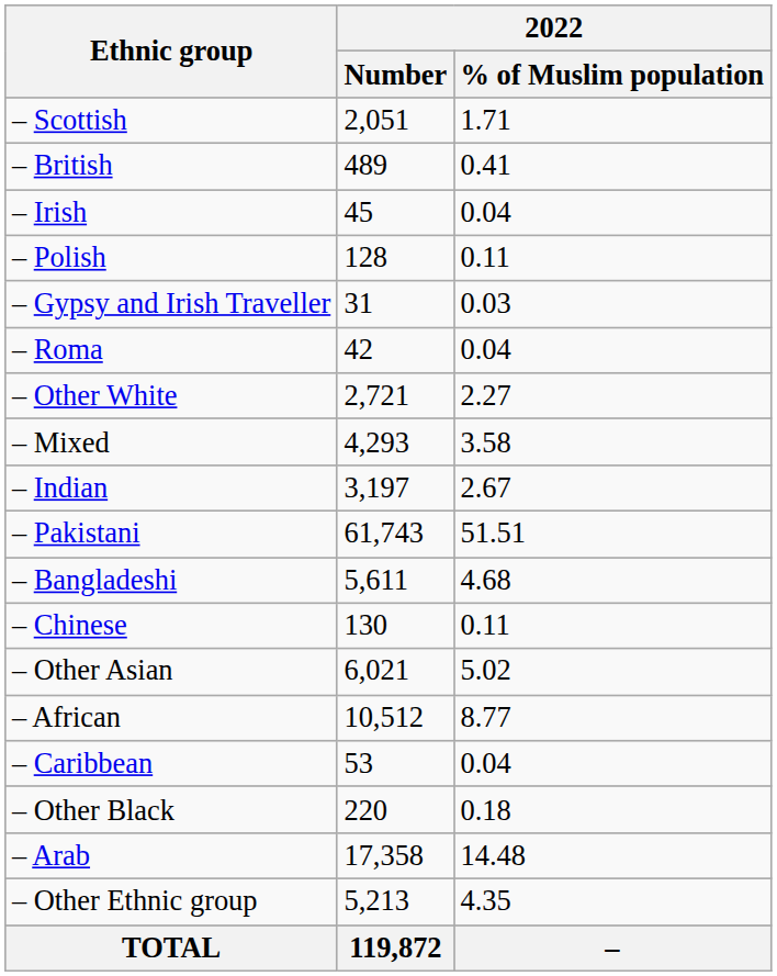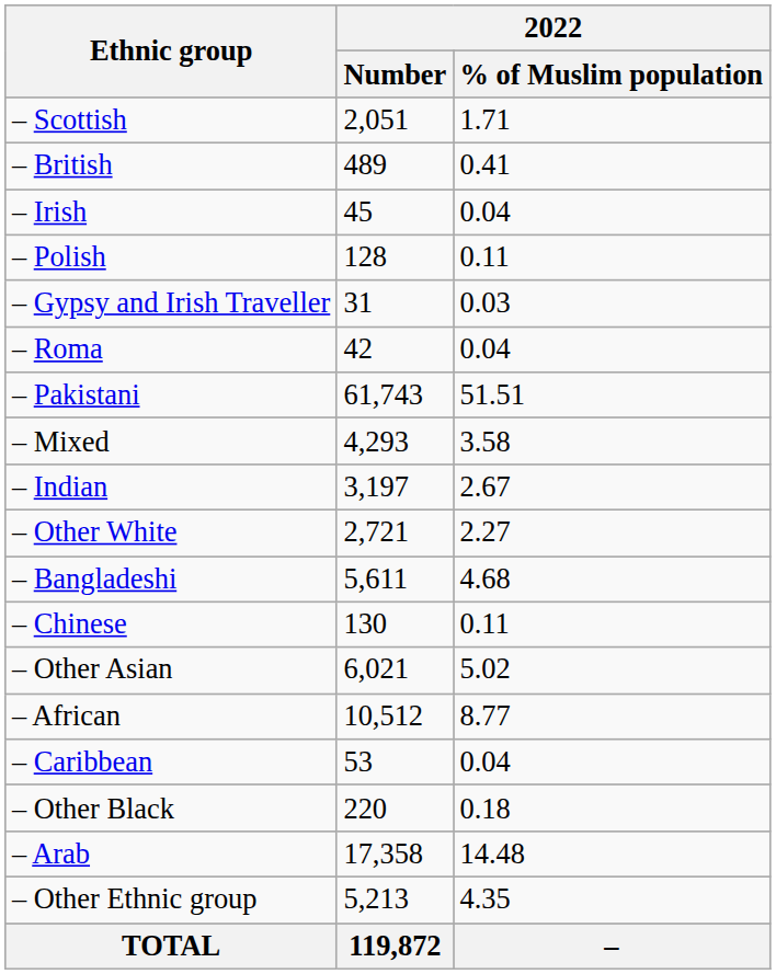 <table class="sortable wikitable">
 <tr>
 <th rowspan="2">Ethnic group</th>
 <th colspan="2">2022</th>
 </tr>
 <tr>
 <th>Number</th>
 <th>% of Muslim population</th>
 </tr>
 <tr>
 <td align=left>– <a href='#'>Scottish</a></td>
 <td>2,051</td>
 <td>1.71</td>
 </tr>
 <tr>
 <td align=left>– <a href='#'>British</a></td>
 <td>489</td>
 <td>0.41</td>
 </tr>
 <tr>
 <td align=left>– <a href='#'>Irish</a></td>
 <td>45</td>
 <td>0.04</td>
 </tr>
 <tr>
 <td align=left>– <a href='#'>Polish</a></td>
 <td>128</td>
 <td>0.11</td>
 </tr>
 <tr>
 <td align=left>– <a href='#'>Gypsy and Irish Traveller</a></td>
 <td>31</td>
 <td>0.03</td>
 </tr>
 <tr>
 <td align=left>– <a href='#'>Roma</a></td>
 <td>42</td>
 <td>0.04</td>
 </tr>
 <tr>
-<td align=left>– <a href='#'>Other White</a></td>
-<td>2,721</td>
-<td>2.27</td>
+<td align=left>– <a href='#'>Pakistani</a></td>
+<td>61,743</td>
+<td>51.51</td>
 </tr>
 <tr>
 <td align=left>– Mixed</td>
 <td>4,293</td>
 <td>3.58</td>
 </tr>
 <tr>
 <td align=left>– <a href='#'>Indian</a></td>
 <td>3,197</td>
 <td>2.67</td>
 </tr>
 <tr>
-<td align=left>– <a href='#'>Pakistani</a></td>
-<td>61,743</td>
-<td>51.51</td>
+<td align=left>– <a href='#'>Other White</a></td>
+<td>2,721</td>
+<td>2.27</td>
 </tr>
 <tr>
 <td align=left>– <a href='#'>Bangladeshi</a></td>
 <td>5,611</td>
 <td>4.68</td>
 </tr>
 <tr>
 <td align=left>– <a href='#'>Chinese</a></td>
 <td>130</td>
 <td>0.11</td>
 </tr>
 <tr>
 <td align=left>– Other Asian</td>
 <td>6,021</td>
 <td>5.02</td>
 </tr>
 <tr>
 <td align=left>– African</td>
 <td>10,512</td>
 <td>8.77</td>
 </tr>
 <tr>
 <td align=left>– <a href='#'>Caribbean</a></td>
 <td>53</td>
 <td>0.04</td>
 </tr>
 <tr>
 <td align=left>– Other Black</td>
 <td>220</td>
 <td>0.18</td>
 </tr>
 <tr>
 <td align=left>– <a href='#'>Arab</a></td>
 <td>17,358</td>
 <td>14.48</td>
 </tr>
 <tr>
 <td align=left>– Other Ethnic group</td>
 <td>5,213</td>
 <td>4.35</td>
 </tr>
 <tr>
 <th align=left>TOTAL</th>
 <th>119,872</th>
 <th>–</th>
 </tr>
 </table>
